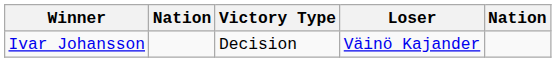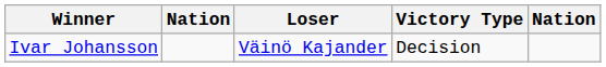 <table class="wikitable sortable" style="text-align:left;">
 <tr>
 <th>Winner</th>
 <th>Nation</th>
+<th>Loser</th>
 <th>Victory Type</th>
-<th>Loser</th>
 <th>Nation</th>
 </tr>
 <tr>
 <td><a href='#'>Ivar Johansson</a></td>
 <td></td>
+<td><a href='#'>Väinö Kajander</a></td>
 <td>Decision</td>
-<td><a href='#'>Väinö Kajander</a></td>
 <td></td>
 </tr>
 </table>
